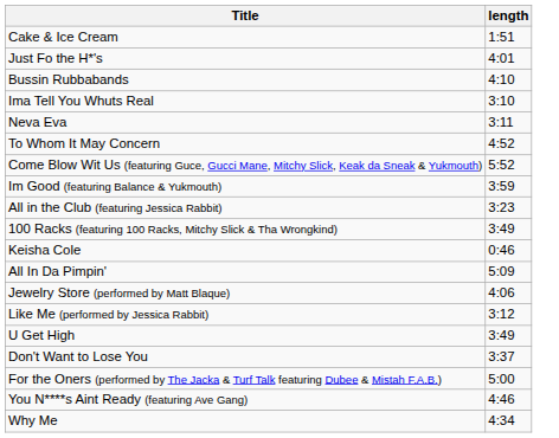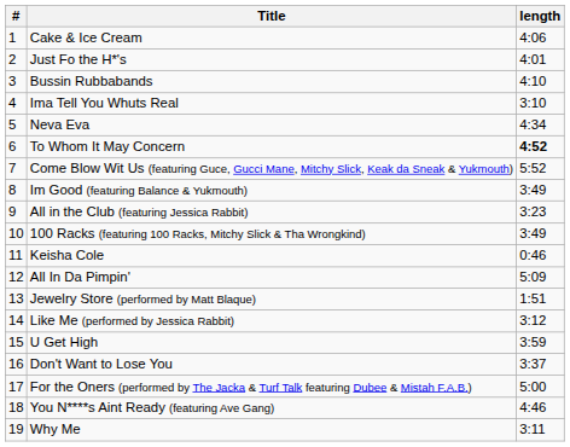 <table class="wikitable">
 <tr>
+<th>#</th>
 <th>Title</th>
 <th>length</th>
 </tr>
 <tr>
+<td>1</td>
 <td>Cake & Ice Cream</td>
-<td>1:51</td>
+<td>4:06</td>
 </tr>
 <tr>
+<td>2</td>
 <td>Just Fo the H*'s</td>
 <td>4:01</td>
 </tr>
 <tr>
+<td>3</td>
 <td>Bussin Rubbabands</td>
 <td>4:10</td>
 </tr>
 <tr>
+<td>4</td>
 <td>Ima Tell You Whuts Real</td>
 <td>3:10</td>
 </tr>
 <tr>
+<td>5</td>
 <td>Neva Eva</td>
-<td>3:11</td>
+<td>4:34</td>
 </tr>
 <tr>
+<td>6</td>
 <td>To Whom It May Concern</td>
-<td>4:52</td>
+<td><strong>4:52</strong></td>
 </tr>
 <tr>
+<td>7</td>
 <td>Come Blow Wit Us <small>(featuring Guce, <a href='#'>Gucci Mane</a>, <a href='#'>Mitchy Slick</a>, <a href='#'>Keak da Sneak</a> & <a href='#'>Yukmouth</a>)</small></td>
 <td>5:52</td>
 </tr>
 <tr>
+<td>8</td>
 <td>Im Good <small>(featuring Balance & Yukmouth)</small></td>
-<td>3:59</td>
+<td>3:49</td>
 </tr>
 <tr>
+<td>9</td>
 <td>All in the Club <small>(featuring Jessica Rabbit)</small></td>
 <td>3:23</td>
 </tr>
 <tr>
+<td>10</td>
 <td>100 Racks <small>(featuring 100 Racks, Mitchy Slick & Tha Wrongkind)</small></td>
 <td>3:49</td>
 </tr>
 <tr>
+<td>11</td>
 <td>Keisha Cole</td>
 <td>0:46</td>
 </tr>
 <tr>
+<td>12</td>
 <td>All In Da Pimpin'</td>
 <td>5:09</td>
 </tr>
 <tr>
+<td>13</td>
 <td>Jewelry Store <small>(performed by Matt Blaque)</small></td>
-<td>4:06</td>
+<td>1:51</td>
 </tr>
 <tr>
+<td>14</td>
 <td>Like Me <small>(performed by Jessica Rabbit)</small></td>
 <td>3:12</td>
 </tr>
 <tr>
+<td>15</td>
 <td>U Get High</td>
-<td>3:49</td>
+<td>3:59</td>
 </tr>
 <tr>
+<td>16</td>
 <td>Don't Want to Lose You</td>
 <td>3:37</td>
 </tr>
 <tr>
+<td>17</td>
 <td>For the Oners <small>(performed by <a href='#'>The Jacka</a> & <a href='#'>Turf Talk</a> featuring <a href='#'>Dubee</a> & <a href='#'>Mistah F.A.B.</a>)</small></td>
 <td>5:00</td>
 </tr>
 <tr>
+<td>18</td>
 <td>You N****s Aint Ready <small>(featuring Ave Gang)</small></td>
 <td>4:46</td>
 </tr>
 <tr>
+<td>19</td>
 <td>Why Me</td>
-<td>4:34</td>
+<td>3:11</td>
 </tr>
 </table>
